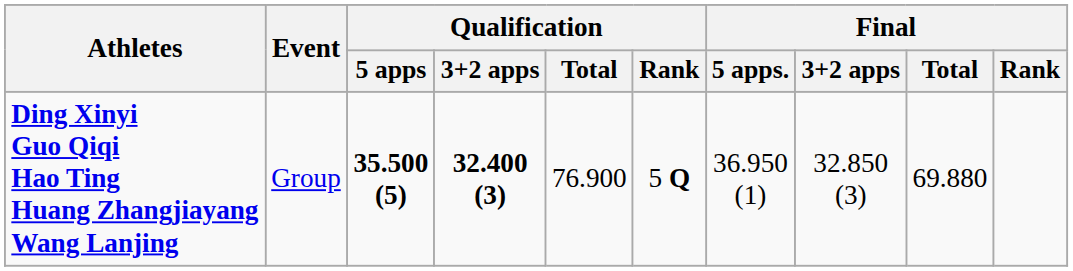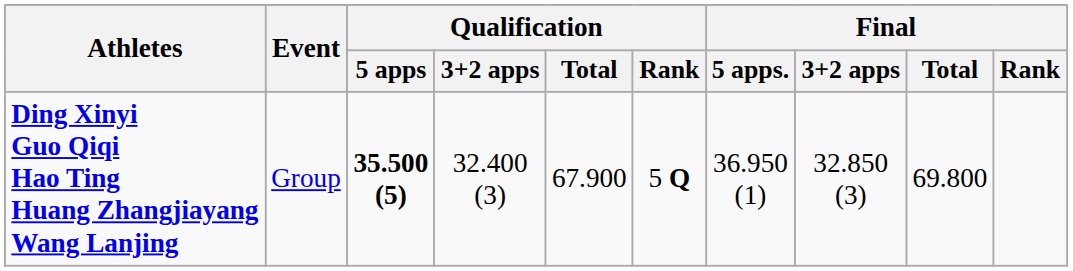 <table class="wikitable" style="text-align:center; font-size:90%">
 <tr>
 <th rowspan="2">Athletes</th>
 <th rowspan="2">Event</th>
 <th colspan="4">Qualification</th>
 <th colspan="4">Final</th>
 </tr>
 <tr style="font-size:95%">
 <th>5 apps</th>
 <th>3+2 apps</th>
 <th>Total</th>
 <th>Rank</th>
 <th>5 apps.</th>
 <th>3+2 apps</th>
 <th>Total</th>
 <th>Rank</th>
 </tr>
 <tr>
 <td align=left><strong><a href='#'>Ding Xinyi</a><br><a href='#'>Guo Qiqi</a><br><a href='#'>Hao Ting</a><br><a href='#'>Huang Zhangjiayang</a><br><a href='#'>Wang Lanjing</a></strong></td>
 <td align=left><a href='#'>Group</a></td>
 <td><strong>35.500<br>(5)</strong></td>
-<td><strong>32.400<br>(3)</strong></td>
-<td>76.900</td>
+<td>32.400<br>(3)</td>
+<td>67.900</td>
 <td>5 <strong>Q</strong></td>
 <td>36.950<br>(1)</td>
 <td>32.850<br>(3)</td>
-<td>69.880</td>
+<td>69.800</td>
 <td></td>
 </tr>
 </table>
